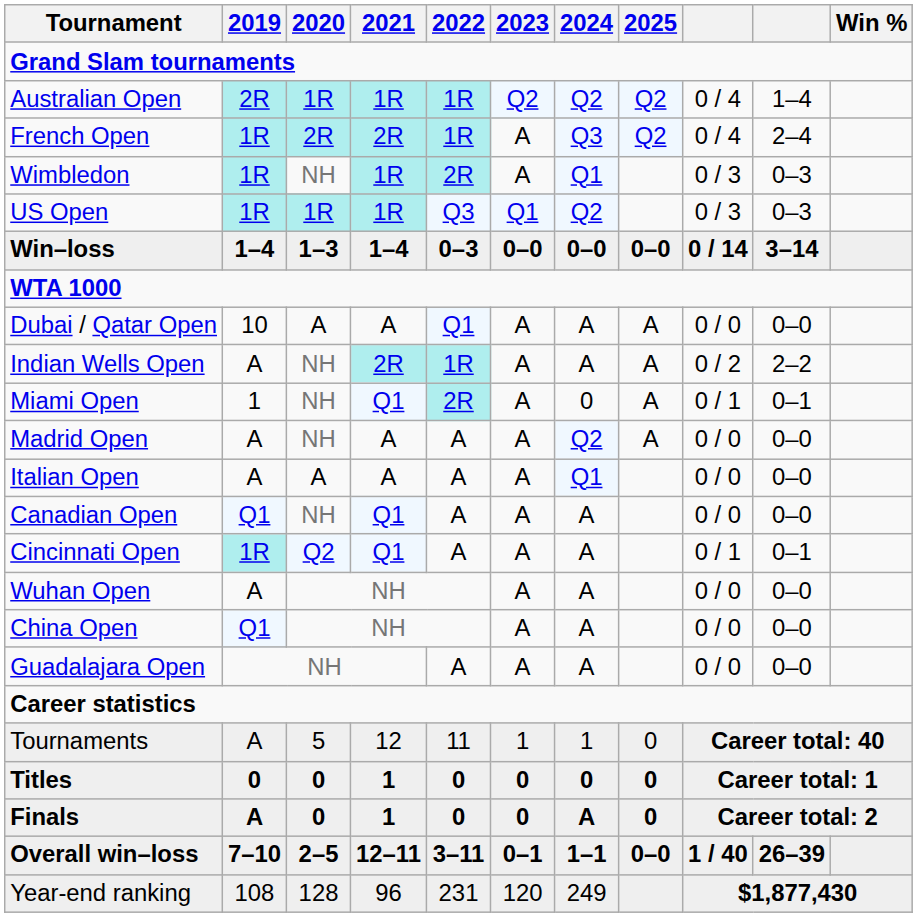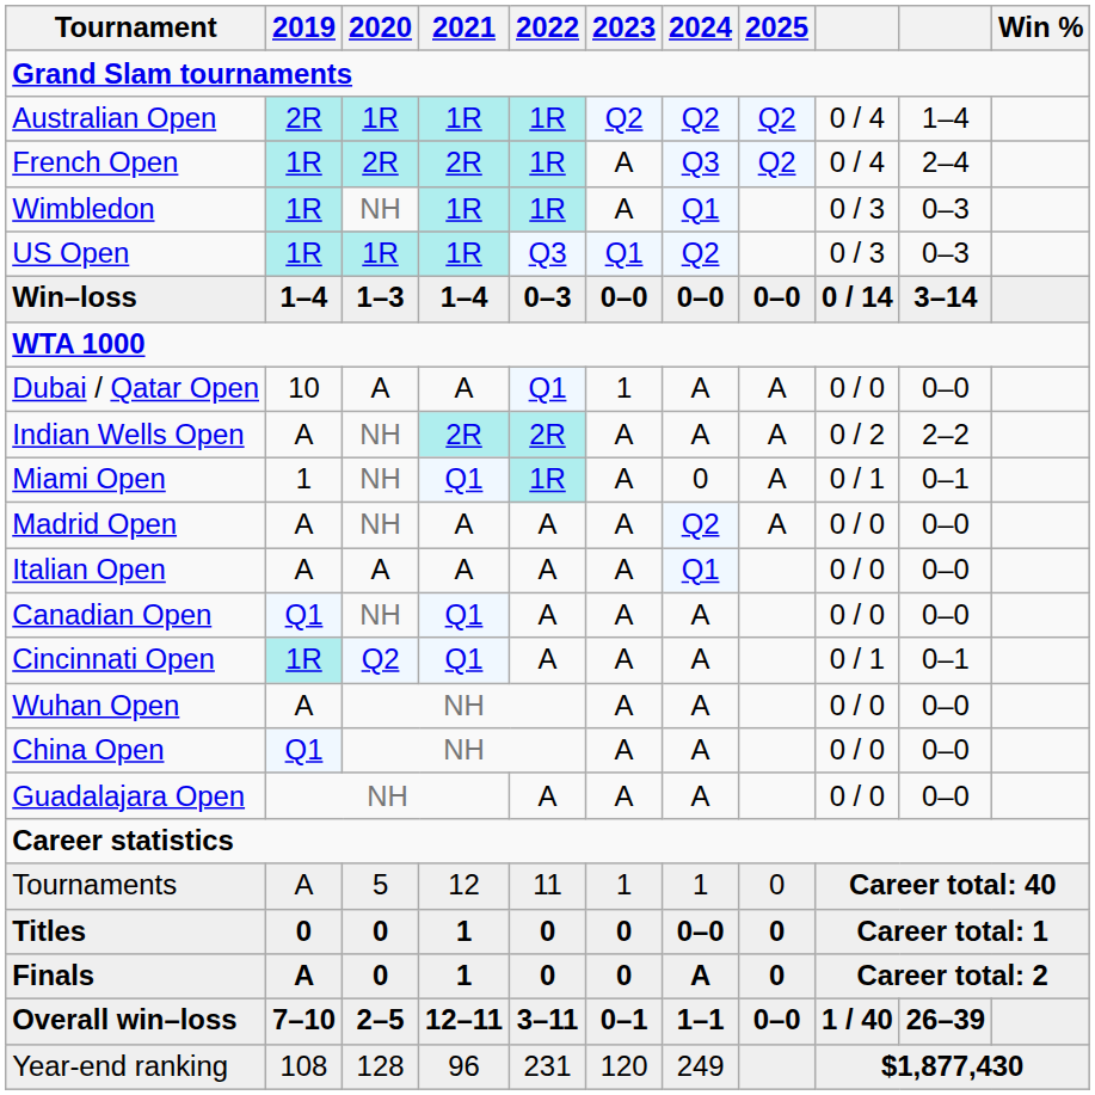 <table class="wikitable nowrap" style=text-align:center>
 <tr>
 <th>Tournament</th>
 <th><a href='#'>2019</a></th>
 <th><a href='#'>2020</a></th>
 <th><a href='#'>2021</a></th>
 <th><a href='#'>2022</a></th>
 <th><a href='#'>2023</a></th>
 <th><a href='#'>2024</a></th>
 <th><a href='#'>2025</a></th>
 <th></th>
 <th></th>
 <th>Win %</th>
 </tr>
 <tr>
 <td colspan="11" align="left"><strong><a href='#'>Grand Slam tournaments</a></strong></td>
 </tr>
 <tr>
 <td align=left><a href='#'>Australian Open</a></td>
 <td bgcolor=afeeee><a href='#'>2R</a></td>
 <td bgcolor=afeeee><a href='#'>1R</a></td>
 <td bgcolor=afeeee><a href='#'>1R</a></td>
 <td bgcolor=afeeee><a href='#'>1R</a></td>
 <td bgcolor=f0f8ff><a href='#'>Q2</a></td>
 <td bgcolor=f0f8ff><a href='#'>Q2</a></td>
 <td bgcolor=f0f8ff><a href='#'>Q2</a></td>
 <td>0 / 4</td>
 <td>1–4</td>
 <td></td>
 </tr>
 <tr>
 <td align=left><a href='#'>French Open</a></td>
 <td bgcolor=afeeee><a href='#'>1R</a></td>
 <td bgcolor=afeeee><a href='#'>2R</a></td>
 <td bgcolor=afeeee><a href='#'>2R</a></td>
 <td bgcolor=afeeee><a href='#'>1R</a></td>
 <td>A</td>
 <td bgcolor=f0f8ff><a href='#'>Q3</a></td>
 <td bgcolor=f0f8ff><a href='#'>Q2</a></td>
 <td>0 / 4</td>
 <td>2–4</td>
 <td></td>
 </tr>
 <tr>
 <td align=left><a href='#'>Wimbledon</a></td>
 <td bgcolor=afeeee><a href='#'>1R</a></td>
 <td style=color:#767676>NH</td>
 <td bgcolor=afeeee><a href='#'>1R</a></td>
-<td bgcolor=afeeee><a href='#'>2R</a></td>
+<td bgcolor=afeeee><a href='#'>1R</a></td>
 <td>A</td>
 <td bgcolor=f0f8ff><a href='#'>Q1</a></td>
 <td></td>
 <td>0 / 3</td>
 <td>0–3</td>
 <td></td>
 </tr>
 <tr>
 <td align=left><a href='#'>US Open</a></td>
 <td bgcolor=afeeee><a href='#'>1R</a></td>
 <td bgcolor=afeeee><a href='#'>1R</a></td>
 <td bgcolor=afeeee><a href='#'>1R</a></td>
 <td bgcolor=f0f8ff><a href='#'>Q3</a></td>
 <td bgcolor=f0f8ff><a href='#'>Q1</a></td>
 <td bgcolor=f0f8ff><a href='#'>Q2</a></td>
 <td></td>
 <td>0 / 3</td>
 <td>0–3</td>
 <td></td>
 </tr>
 <tr style=font-weight:bold;background:#efefef>
 <td style=text-align:left>Win–loss</td>
 <td>1–4</td>
 <td>1–3</td>
 <td>1–4</td>
 <td>0–3</td>
 <td>0–0</td>
 <td>0–0</td>
 <td>0–0</td>
 <td>0 / 14</td>
 <td>3–14</td>
 <td></td>
 </tr>
 <tr>
 <td colspan="11" style="text-align:left"><strong><a href='#'>WTA 1000</a></strong></td>
 </tr>
 <tr>
 <td align=left><a href='#'>Dubai</a> / <a href='#'>Qatar Open</a></td>
 <td>10</td>
 <td>A</td>
 <td>A</td>
 <td bgcolor=f0f8ff><a href='#'>Q1</a></td>
-<td>A</td>
+<td>1</td>
 <td>A</td>
 <td>A</td>
 <td>0 / 0</td>
 <td>0–0</td>
 <td></td>
 </tr>
 <tr>
 <td align=left><a href='#'>Indian Wells Open</a></td>
 <td>A</td>
 <td style=color:#767676>NH</td>
 <td bgcolor=afeeee><a href='#'>2R</a></td>
-<td bgcolor=afeeee><a href='#'>1R</a></td>
+<td bgcolor=afeeee><a href='#'>2R</a></td>
 <td>A</td>
 <td>A</td>
 <td>A</td>
 <td>0 / 2</td>
 <td>2–2</td>
 <td></td>
 </tr>
 <tr>
 <td align=left><a href='#'>Miami Open</a></td>
 <td>1</td>
 <td style="color:#767676">NH</td>
 <td bgcolor=f0f8ff><a href='#'>Q1</a></td>
-<td bgcolor=afeeee><a href='#'>2R</a></td>
+<td bgcolor=afeeee><a href='#'>1R</a></td>
 <td>A</td>
 <td>0</td>
 <td>A</td>
 <td>0 / 1</td>
 <td>0–1</td>
 <td></td>
 </tr>
 <tr>
 <td align=left><a href='#'>Madrid Open</a></td>
 <td>A</td>
 <td style=color:#767676>NH</td>
 <td>A</td>
 <td>A</td>
 <td>A</td>
 <td bgcolor=f0f8ff><a href='#'>Q2</a></td>
 <td>A</td>
 <td>0 / 0</td>
 <td>0–0</td>
 <td></td>
 </tr>
 <tr>
 <td align=left><a href='#'>Italian Open</a></td>
 <td>A</td>
 <td>A</td>
 <td>A</td>
 <td>A</td>
 <td>A</td>
 <td bgcolor=f0f8ff><a href='#'>Q1</a></td>
 <td></td>
 <td>0 / 0</td>
 <td>0–0</td>
 <td></td>
 </tr>
 <tr>
 <td align="left"><a href='#'>Canadian Open</a></td>
 <td bgcolor="f0f8ff"><a href='#'>Q1</a></td>
 <td style="color:#767676">NH</td>
 <td bgcolor="f0f8ff"><a href='#'>Q1</a></td>
 <td>A</td>
 <td>A</td>
 <td>A</td>
 <td></td>
 <td>0 / 0</td>
 <td>0–0</td>
 <td></td>
 </tr>
 <tr>
 <td align="left"><a href='#'>Cincinnati Open</a></td>
 <td bgcolor="afeeee"><a href='#'>1R</a></td>
 <td bgcolor="f0f8ff"><a href='#'>Q2</a></td>
 <td bgcolor="f0f8ff"><a href='#'>Q1</a></td>
 <td>A</td>
 <td>A</td>
 <td>A</td>
 <td></td>
 <td>0 / 1</td>
 <td>0–1</td>
 <td></td>
 </tr>
 <tr>
 <td align=left><a href='#'>Wuhan Open</a></td>
 <td>A</td>
 <td colspan="3" style="color:#767676">NH</td>
 <td>A</td>
 <td>A</td>
 <td></td>
 <td>0 / 0</td>
 <td>0–0</td>
 <td></td>
 </tr>
 <tr>
 <td align="left"><a href='#'>China Open</a></td>
 <td bgcolor="f0f8ff"><a href='#'>Q1</a></td>
 <td colspan="3" style="color:#767676">NH</td>
 <td>A</td>
 <td>A</td>
 <td></td>
 <td>0 / 0</td>
 <td>0–0</td>
 <td></td>
 </tr>
 <tr>
 <td align="left"><a href='#'>Guadalajara Open</a></td>
 <td colspan="3" style="color:#767676">NH</td>
 <td>A</td>
 <td>A</td>
 <td>A</td>
 <td></td>
 <td>0 / 0</td>
 <td>0–0</td>
 <td></td>
 </tr>
 <tr>
 <td colspan="11" style="text-align:left"><strong>Career statistics</strong></td>
 </tr>
 <tr style=background:#efefef>
 <td style=text-align:left>Tournaments</td>
 <td>A</td>
 <td>5</td>
 <td>12</td>
 <td>11</td>
 <td>1</td>
 <td>1</td>
 <td>0</td>
 <td colspan="3"><strong>Career total: 40</strong></td>
 </tr>
 <tr style=font-weight:bold;background:#efefef>
 <td align=left>Titles</td>
 <td>0</td>
 <td>0</td>
 <td>1</td>
 <td>0</td>
 <td>0</td>
-<td>0</td>
+<td>0–0</td>
 <td>0</td>
 <td colspan="3">Career total: 1</td>
 </tr>
 <tr style=font-weight:bold;background:#efefef>
 <td align=left>Finals</td>
 <td>A</td>
 <td>0</td>
 <td>1</td>
 <td>0</td>
 <td>0</td>
 <td>A</td>
 <td>0</td>
 <td colspan="3">Career total: 2</td>
 </tr>
 <tr style=font-weight:bold;background:#efefef>
 <td style=text-align:left>Overall win–loss</td>
 <td>7–10</td>
 <td>2–5</td>
 <td>12–11</td>
 <td>3–11</td>
 <td>0–1</td>
 <td>1–1</td>
 <td>0–0</td>
 <td>1 / 40</td>
 <td>26–39</td>
 <td></td>
 </tr>
 <tr style=background:#efefef>
 <td align=left>Year-end ranking</td>
 <td>108</td>
 <td>128</td>
 <td>96</td>
 <td>231</td>
 <td>120</td>
 <td>249</td>
 <td></td>
 <td colspan="3"><strong>$1,877,430</strong></td>
 </tr>
 </table>
